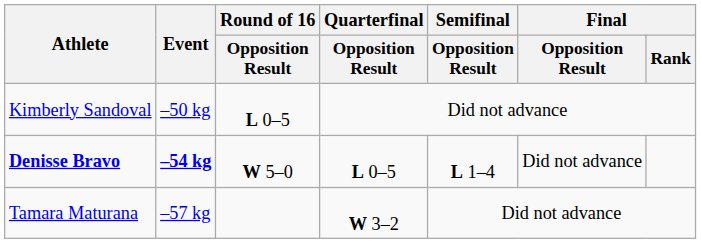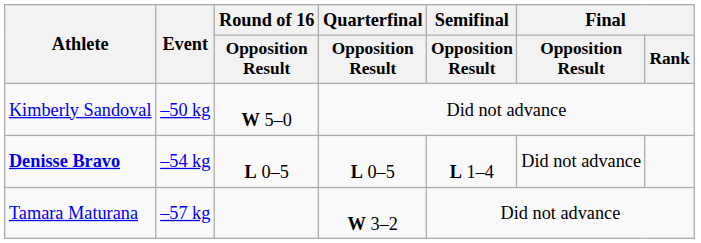 <table class=wikitable style=font-size:90%;text-align:center>
 <tr>
 <th rowspan=2>Athlete</th>
 <th rowspan=2>Event</th>
 <th>Round of 16</th>
 <th>Quarterfinal</th>
 <th>Semifinal</th>
 <th colspan=2>Final</th>
 </tr>
 <tr style=font-size:95%>
 <th>Opposition<br>Result</th>
 <th>Opposition<br>Result</th>
 <th>Opposition<br>Result</th>
 <th>Opposition<br>Result</th>
 <th>Rank</th>
 </tr>
 <tr>
 <td style="text-align:left"><a href='#'>Kimberly Sandoval</a></td>
 <td style="text-align:left"><a href='#'>–50 kg</a></td>
-<td><br><strong>L</strong> 0–5</td>
+<td><br><strong>W</strong> 5–0</td>
 <td colspan=4>Did not advance</td>
 </tr>
 <tr>
 <td style="text-align:left"><strong><a href='#'>Denisse Bravo</a></strong></td>
-<td style="text-align:left"><strong><a href='#'>–54 kg</a></strong></td>
-<td><br><strong>W</strong> 5–0</td>
+<td style="text-align:left"><a href='#'>–54 kg</a></td>
+<td><br><strong>L</strong> 0–5</td>
 <td><br><strong>L</strong> 0–5</td>
 <td><br><strong>L</strong> 1–4</td>
 <td>Did not advance</td>
 <td></td>
 </tr>
 <tr>
 <td style="text-align:left"><a href='#'>Tamara Maturana</a></td>
 <td style="text-align:left"><a href='#'>–57 kg</a></td>
 <td></td>
 <td><br><strong>W</strong> 3–2</td>
 <td colspan=3>Did not advance</td>
 </tr>
 </table>
